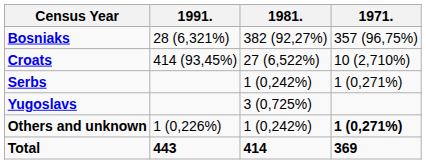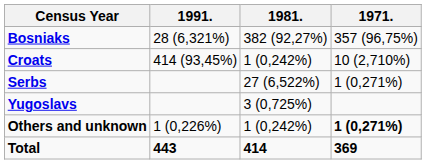 <table class="wikitable" style="font-size:95%;">
 <tr>
 <th>Census Year</th>
 <th>1991.</th>
 <th>1981.</th>
 <th>1971.</th>
 </tr>
 <tr>
 <td><strong><a href='#'>Bosniaks</a></strong></td>
 <td>28 (6,321%)</td>
 <td>382 (92,27%)</td>
 <td>357 (96,75%)</td>
 </tr>
 <tr>
 <td><strong><a href='#'>Croats</a></strong></td>
 <td>414 (93,45%)</td>
-<td>27 (6,522%)</td>
+<td>1 (0,242%)</td>
 <td>10 (2,710%)</td>
 </tr>
 <tr>
 <td><strong><a href='#'>Serbs</a></strong></td>
 <td></td>
-<td>1 (0,242%)</td>
+<td>27 (6,522%)</td>
 <td>1 (0,271%)</td>
 </tr>
 <tr>
 <td><strong><a href='#'>Yugoslavs</a></strong></td>
 <td></td>
 <td>3 (0,725%)</td>
 <td></td>
 </tr>
 <tr>
 <td><strong>Others  and unknown</strong></td>
 <td>1 (0,226%)</td>
 <td>1 (0,242%)</td>
 <td><strong>1 (0,271%)</strong></td>
 </tr>
 <tr>
 <td><strong>Total</strong></td>
 <td><strong>443</strong></td>
 <td><strong>414</strong></td>
 <td><strong>369</strong></td>
 </tr>
 </table>
